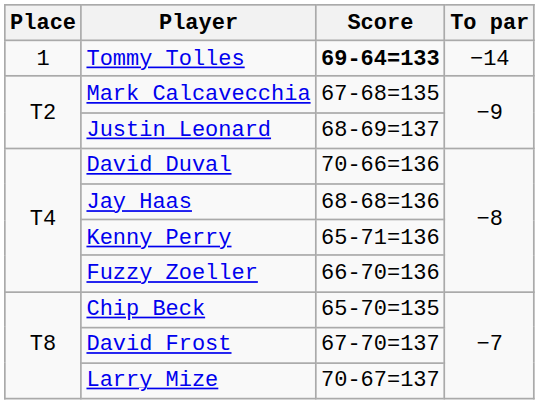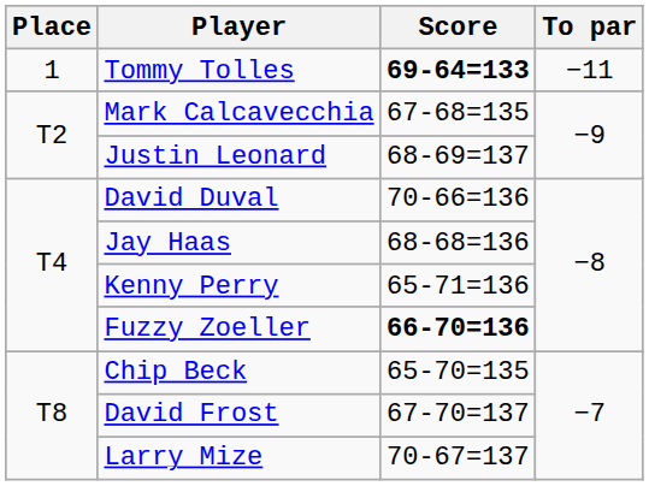 <table class="wikitable">
 <tr>
 <th>Place</th>
 <th>Player</th>
 <th>Score</th>
 <th>To par</th>
 </tr>
 <tr>
 <td align=center>1</td>
 <td> <a href='#'>Tommy Tolles</a></td>
 <td align=center><strong>69-64=133</strong></td>
-<td align=center>−14</td>
+<td align=center>−11</td>
 </tr>
 <tr>
 <td rowspan=2 align=center>T2</td>
 <td> <a href='#'>Mark Calcavecchia</a></td>
 <td align=center>67-68=135</td>
 <td rowspan=2 align=center>−9</td>
 </tr>
 <tr>
 <td> <a href='#'>Justin Leonard</a></td>
 <td align=center>68-69=137</td>
 </tr>
 <tr>
 <td rowspan=4 align=center>T4</td>
 <td> <a href='#'>David Duval</a></td>
 <td align=center>70-66=136</td>
 <td rowspan=4  align=center>−8</td>
 </tr>
 <tr>
 <td> <a href='#'>Jay Haas</a></td>
 <td align=center>68-68=136</td>
 </tr>
 <tr>
 <td> <a href='#'>Kenny Perry</a></td>
 <td align=center>65-71=136</td>
 </tr>
 <tr>
 <td> <a href='#'>Fuzzy Zoeller</a></td>
-<td align=center>66-70=136</td>
+<td align=center><strong>66-70=136</strong></td>
 </tr>
 <tr>
 <td rowspan=3 align=center>T8</td>
 <td> <a href='#'>Chip Beck</a></td>
 <td align=center>65-70=135</td>
 <td rowspan=3 align=center>−7</td>
 </tr>
 <tr>
 <td> <a href='#'>David Frost</a></td>
 <td align=center>67-70=137</td>
 </tr>
 <tr>
 <td> <a href='#'>Larry Mize</a></td>
 <td align=center>70-67=137</td>
 </tr>
 </table>
